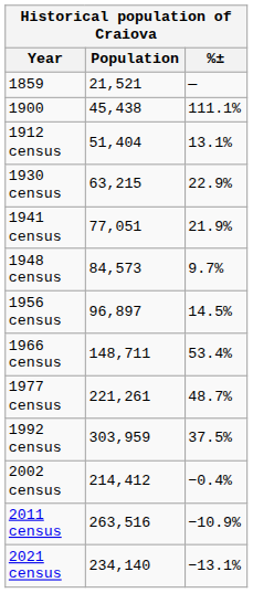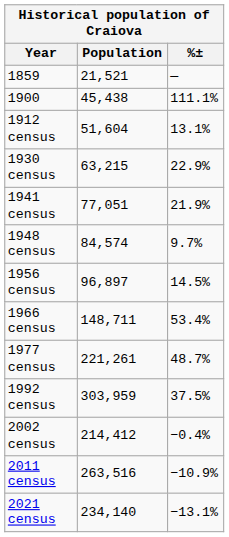 <table class="wikitable" style="float:right; font-size:93%; width:200px; height:16px; border:0; text-align:left; line-height:120%; margin-left:10px; margin-bottom:10px;">
 <tr>
 <td colspan="14"  style="text-align:center; background:#f4f4f4; height:24px;"><strong>Historical population of Craiova</strong></td>
 </tr>
 <tr>
 <th>Year</th>
 <th>Population</th>
 <th>%±</th>
 </tr>
 <tr>
 <td>1859</td>
 <td>21,521</td>
 <td>—</td>
 </tr>
 <tr>
 <td>1900</td>
 <td>45,438</td>
 <td>111.1%</td>
 </tr>
 <tr>
 <td>1912 census</td>
-<td>51,404</td>
+<td>51,604</td>
 <td>13.1%</td>
 </tr>
 <tr>
 <td>1930 census</td>
 <td>63,215</td>
 <td>22.9%</td>
 </tr>
 <tr>
 <td>1941 census</td>
 <td>77,051</td>
 <td>21.9%</td>
 </tr>
 <tr>
 <td>1948 census</td>
-<td>84,573</td>
+<td>84,574</td>
 <td>9.7%</td>
 </tr>
 <tr>
 <td>1956 census</td>
 <td>96,897</td>
 <td>14.5%</td>
 </tr>
 <tr>
 <td>1966 census</td>
 <td>148,711</td>
 <td>53.4%</td>
 </tr>
 <tr>
 <td>1977 census</td>
 <td>221,261</td>
 <td>48.7%</td>
 </tr>
 <tr>
 <td>1992 census</td>
 <td>303,959</td>
 <td>37.5%</td>
 </tr>
 <tr>
 <td>2002 census</td>
 <td>214,412</td>
 <td>−0.4%</td>
 </tr>
 <tr>
 <td><a href='#'>2011 census</a></td>
 <td>263,516</td>
 <td>−10.9%</td>
 </tr>
 <tr>
 <td><a href='#'>2021 census</a></td>
 <td>234,140</td>
 <td>−13.1%</td>
 </tr>
 <tr>
 </tr>
 </table>
